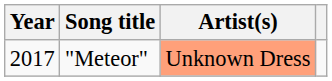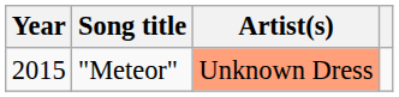 <table class="wikitable plainrowheaders sortable">
 <tr>
 <th scope="col">Year</th>
 <th scope="col">Song title</th>
 <th>Artist(s)</th>
 <th scope="col" class="unsortable"></th>
 </tr>
 <tr>
-<td>2017</td>
+<td>2015</td>
 <td>"Meteor"</td>
 <td style="background: lightsalmon;">Unknown Dress</td>
 <td></td>
 </tr>
 </table>
